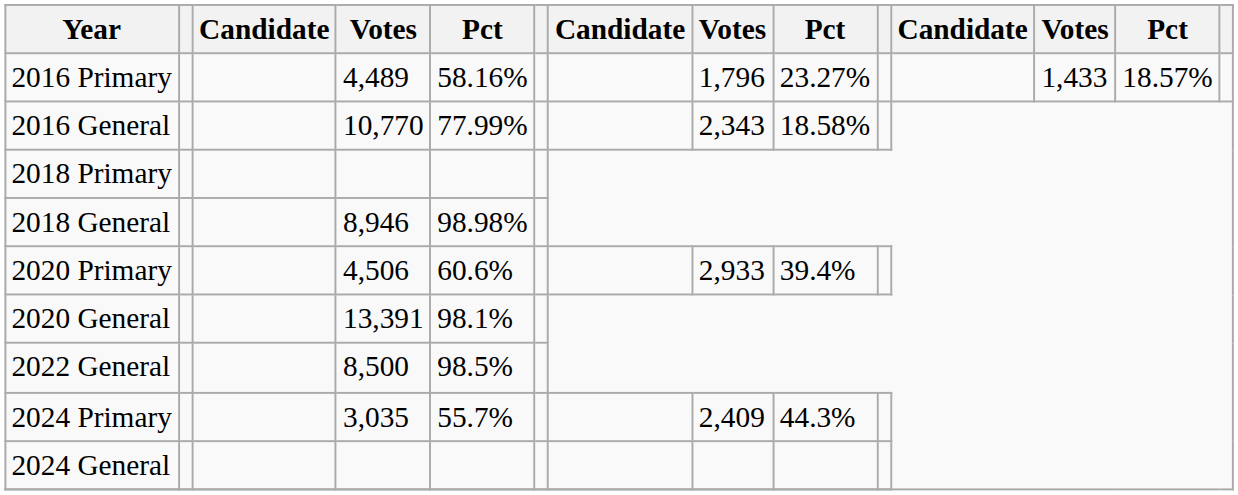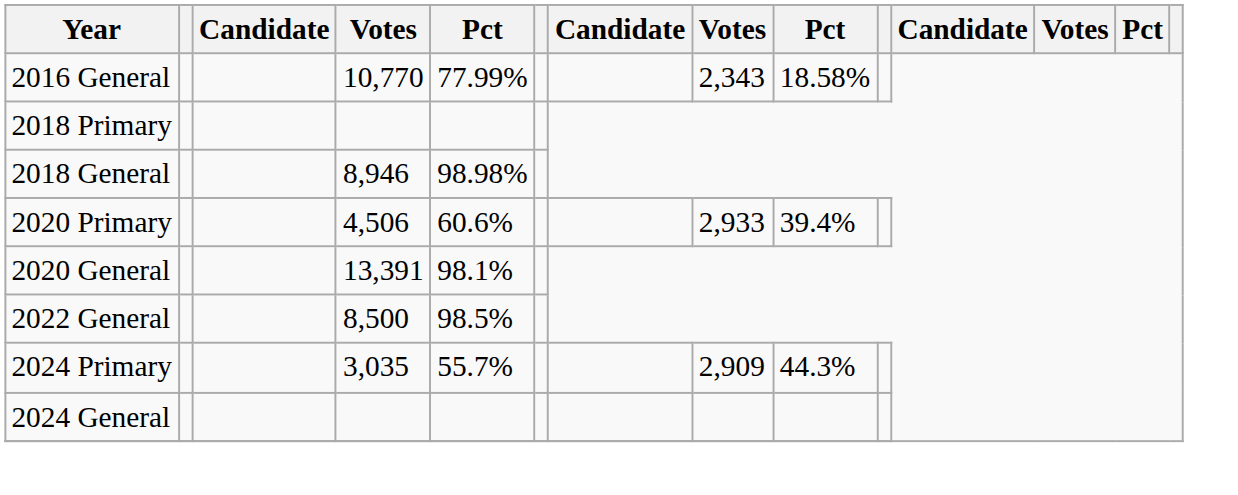 <table class="wikitable" style="margin:0.5em ; font-size:95%">
 <tr>
 <th>Year</th>
 <th></th>
 <th>Candidate</th>
 <th>Votes</th>
 <th>Pct</th>
 <th></th>
 <th>Candidate</th>
 <th>Votes</th>
 <th>Pct</th>
 <th></th>
 <th>Candidate</th>
 <th>Votes</th>
 <th>Pct</th>
 <th></th>
-</tr>
-<tr>
-<td>2016 Primary</td>
-<td></td>
-<td></td>
-<td>4,489</td>
-<td>58.16%</td>
-<td></td>
-<td></td>
-<td>1,796</td>
-<td>23.27%</td>
-<td></td>
-<td></td>
-<td>1,433</td>
-<td>18.57%</td>
-<td></td>
 </tr>
 <tr>
 <td>2016 General</td>
 <td></td>
 <td></td>
 <td>10,770</td>
 <td>77.99%</td>
 <td></td>
 <td></td>
 <td>2,343</td>
 <td>18.58%</td>
 <td></td>
 </tr>
 <tr>
 <td>2018 Primary</td>
 <td></td>
 <td></td>
 <td></td>
 <td></td>
 <td></td>
 </tr>
 <tr>
 <td>2018 General</td>
 <td></td>
 <td></td>
 <td>8,946</td>
 <td>98.98%</td>
 <td></td>
 </tr>
 <tr>
 <td>2020 Primary</td>
 <td></td>
 <td></td>
 <td>4,506</td>
 <td>60.6%</td>
 <td></td>
 <td></td>
 <td>2,933</td>
 <td>39.4%</td>
 <td></td>
 </tr>
 <tr>
 <td>2020 General</td>
 <td></td>
 <td></td>
 <td>13,391</td>
 <td>98.1%</td>
 <td></td>
 </tr>
 <tr>
 <td>2022 General</td>
 <td></td>
 <td></td>
 <td>8,500</td>
 <td>98.5%</td>
 <td></td>
 </tr>
 <tr>
 <td>2024 Primary</td>
 <td></td>
 <td></td>
 <td>3,035</td>
 <td>55.7%</td>
 <td></td>
 <td></td>
-<td>2,409</td>
+<td>2,909</td>
 <td>44.3%</td>
 <td></td>
 </tr>
 <tr>
 <td>2024 General</td>
 <td></td>
 <td></td>
 <td></td>
 <td></td>
 <td></td>
 <td></td>
 <td></td>
 <td></td>
 <td></td>
 </tr>
 <tr>
 </tr>
 </table>
